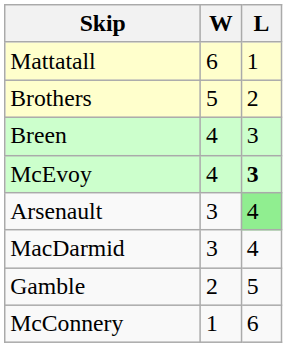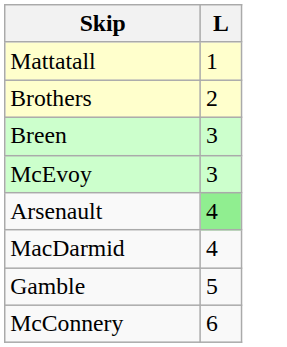 <table class=wikitable>
 <tr>
 <th width=125>Skip</th>
-<th width=20>W</th>
 <th width=20>L</th>
 </tr>
 <tr bgcolor=#ffffcc>
 <td>Mattatall</td>
-<td>6</td>
 <td>1</td>
 </tr>
 <tr bgcolor=#ffffcc>
 <td>Brothers</td>
-<td>5</td>
 <td>2</td>
 </tr>
 <tr bgcolor=#ccffcc>
 <td>Breen</td>
-<td>4</td>
 <td>3</td>
 </tr>
 <tr bgcolor=#ccffcc>
 <td>McEvoy</td>
-<td>4</td>
-<td><strong>3</strong></td>
+<td>3</td>
 </tr>
 <tr>
 <td>Arsenault</td>
-<td>3</td>
 <td style="background: lightgreen;">4</td>
 </tr>
 <tr>
 <td>MacDarmid</td>
-<td>3</td>
 <td>4</td>
 </tr>
 <tr>
 <td>Gamble</td>
-<td>2</td>
 <td>5</td>
 </tr>
 <tr>
 <td>McConnery</td>
-<td>1</td>
 <td>6</td>
 </tr>
 </table>
